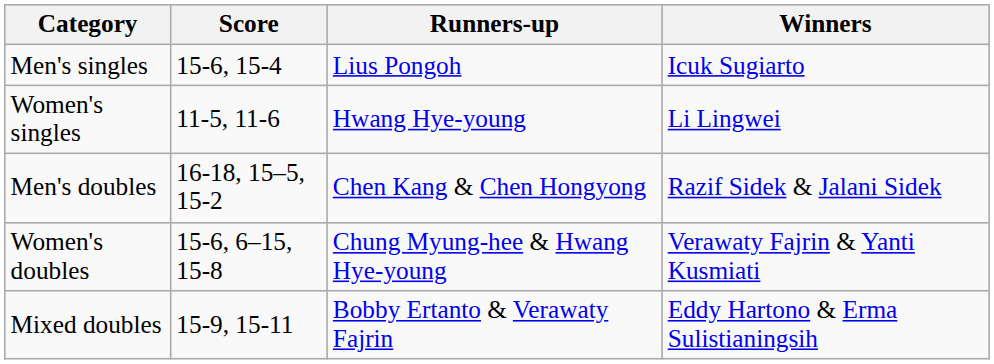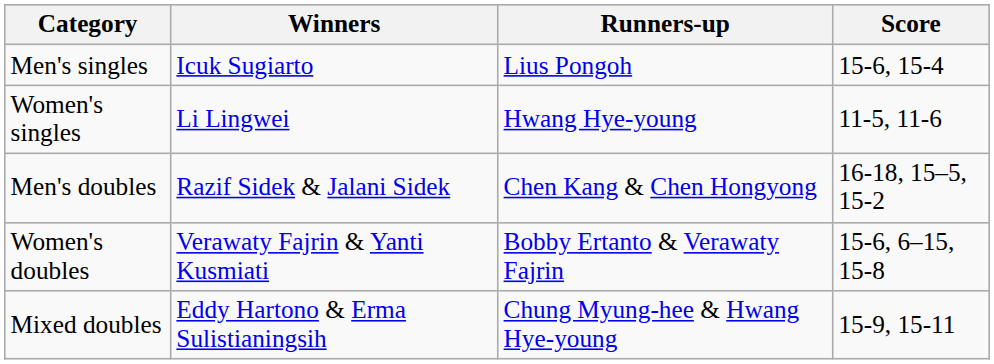 <table class=wikitable style="margin:auto;">
 <tr>
 <th>Category</th>
+<th>Winners</th>
+<th>Runners-up</th>
 <th>Score</th>
-<th>Runners-up</th>
-<th>Winners</th>
 </tr>
 <tr>
 <td>Men's singles</td>
+<td> <a href='#'>Icuk Sugiarto</a></td>
+<td> <a href='#'>Lius Pongoh</a></td>
 <td>15-6, 15-4</td>
-<td> <a href='#'>Lius Pongoh</a></td>
-<td> <a href='#'>Icuk Sugiarto</a></td>
 </tr>
 <tr>
 <td>Women's singles</td>
+<td> <a href='#'>Li Lingwei</a></td>
+<td> <a href='#'>Hwang Hye-young</a></td>
 <td>11-5, 11-6</td>
-<td> <a href='#'>Hwang Hye-young</a></td>
-<td> <a href='#'>Li Lingwei</a></td>
 </tr>
 <tr>
 <td>Men's doubles</td>
+<td> <a href='#'>Razif Sidek</a> & <a href='#'>Jalani Sidek</a></td>
+<td> <a href='#'>Chen Kang</a> & <a href='#'>Chen Hongyong</a></td>
 <td>16-18, 15–5, 15-2</td>
-<td> <a href='#'>Chen Kang</a> & <a href='#'>Chen Hongyong</a></td>
-<td> <a href='#'>Razif Sidek</a> & <a href='#'>Jalani Sidek</a></td>
 </tr>
 <tr>
 <td>Women's doubles</td>
+<td> <a href='#'>Verawaty Fajrin</a> & <a href='#'>Yanti Kusmiati</a></td>
+<td> <a href='#'>Bobby Ertanto</a> & <a href='#'>Verawaty Fajrin</a></td>
 <td>15-6, 6–15, 15-8</td>
-<td> <a href='#'>Chung Myung-hee</a> & <a href='#'>Hwang Hye-young</a></td>
-<td> <a href='#'>Verawaty Fajrin</a> & <a href='#'>Yanti Kusmiati</a></td>
 </tr>
 <tr>
 <td>Mixed doubles</td>
+<td> <a href='#'>Eddy Hartono</a> & <a href='#'>Erma Sulistianingsih</a></td>
+<td> <a href='#'>Chung Myung-hee</a> & <a href='#'>Hwang Hye-young</a></td>
 <td>15-9, 15-11</td>
-<td> <a href='#'>Bobby Ertanto</a> & <a href='#'>Verawaty Fajrin</a></td>
-<td> <a href='#'>Eddy Hartono</a> & <a href='#'>Erma Sulistianingsih</a></td>
 </tr>
 </table>
